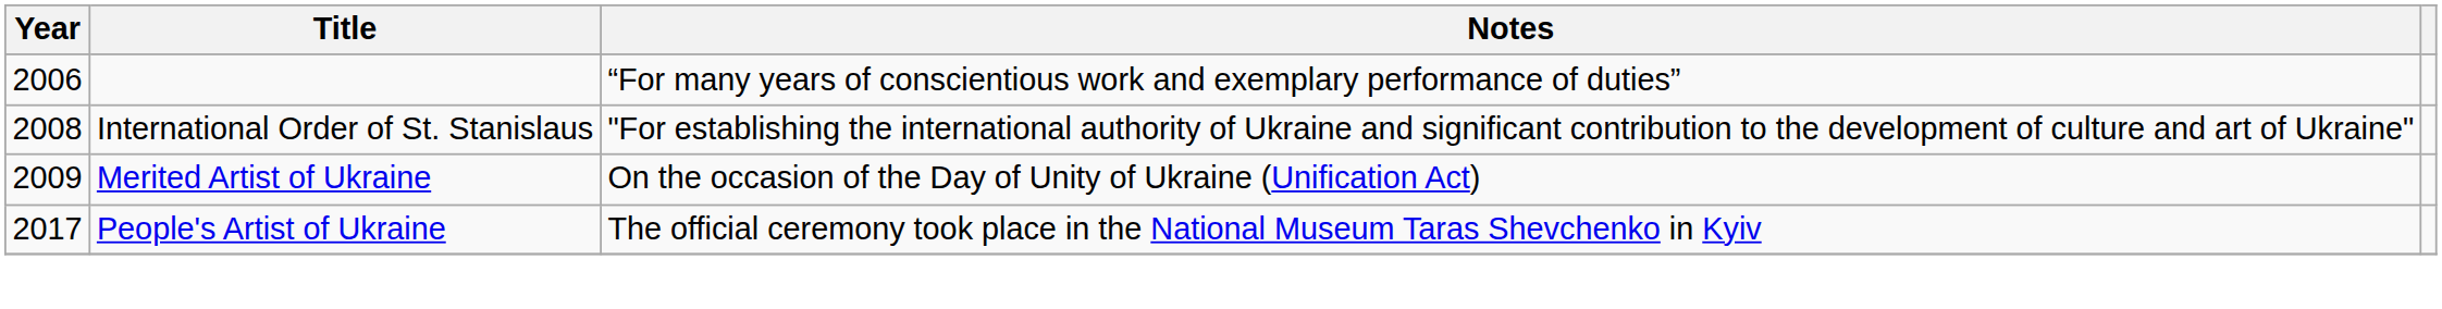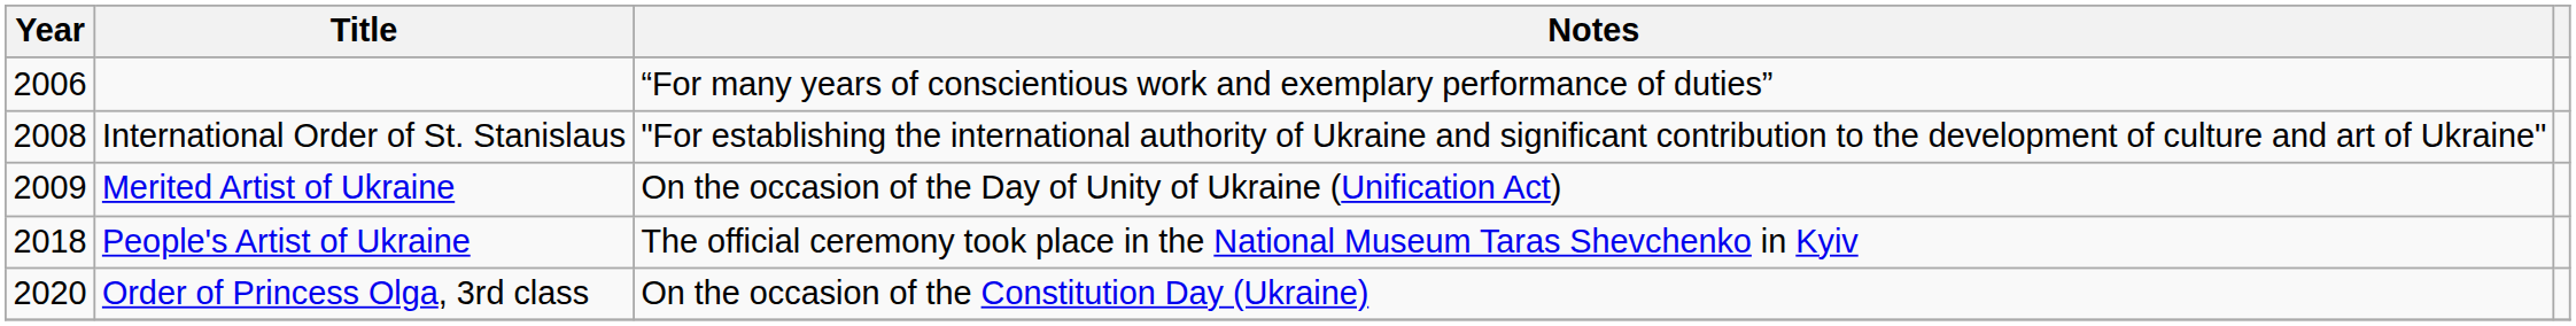 <table class="wikitable">
 <tr align="center">
 <th>Year</th>
 <th>Title</th>
 <th>Notes</th>
 <th></th>
 </tr>
 <tr>
 <td>2006</td>
 <td></td>
 <td>“For many years of conscientious work and exemplary performance of duties”</td>
 <td></td>
 </tr>
 <tr>
 <td>2008</td>
 <td>International Order of St. Stanislaus</td>
 <td>"For establishing the international authority of Ukraine and significant contribution to the development of culture and art of Ukraine"</td>
 <td></td>
 </tr>
 <tr>
 <td>2009</td>
 <td><a href='#'>Merited Artist of Ukraine</a></td>
 <td>On the occasion of the Day of Unity of Ukraine (<a href='#'>Unification Act</a>)</td>
 <td></td>
 </tr>
 <tr>
-<td>2017</td>
+<td>2018</td>
 <td><a href='#'>People's Artist of Ukraine</a></td>
 <td>The official ceremony took place in the <a href='#'>National Museum Taras Shevchenko</a> in <a href='#'>Kyiv</a></td>
 <td></td>
 </tr>
 <tr>
+<td>2020</td>
+<td><a href='#'>Order of Princess Olga</a>, 3rd class</td>
+<td>On the occasion of the <a href='#'>Constitution Day (Ukraine)</a></td>
+<td></td>
+</tr>
+<tr>
 </tr>
 </table>
